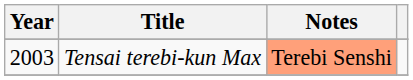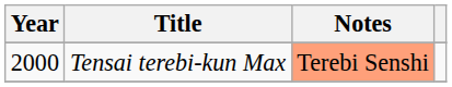 <table class="wikitable">
 <tr>
 <th>Year</th>
 <th>Title</th>
 <th>Notes</th>
 <th></th>
 </tr>
 <tr>
 </tr>
 <tr>
-<td>2003</td>
+<td>2000</td>
 <td><em>Tensai terebi-kun Max</em></td>
 <td style="background: lightsalmon;">Terebi Senshi</td>
 <td></td>
 </tr>
 <tr>
 </tr>
 </table>
